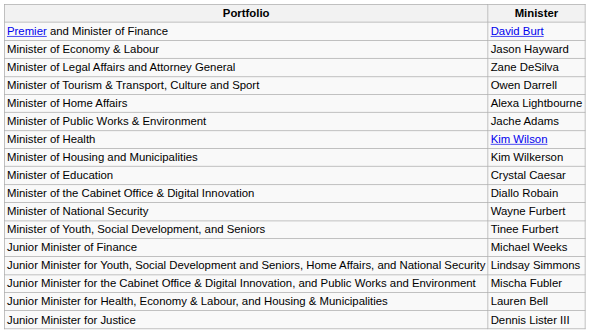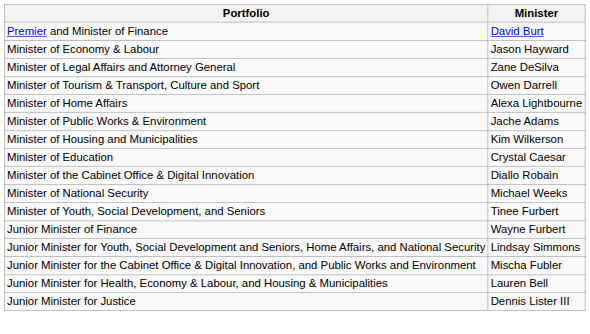 <table class="wikitable">
 <tr>
 <th>Portfolio</th>
 <th>Minister</th>
 </tr>
 <tr>
 <td><a href='#'>Premier</a> and Minister of Finance</td>
 <td><a href='#'>David Burt</a></td>
 </tr>
 <tr>
 <td>Minister of Economy & Labour</td>
 <td>Jason Hayward</td>
 </tr>
 <tr>
 <td>Minister of Legal Affairs and Attorney General</td>
 <td>Zane DeSilva</td>
 </tr>
 <tr>
 <td>Minister of Tourism & Transport, Culture and Sport</td>
 <td>Owen Darrell</td>
 </tr>
 <tr>
 <td>Minister of Home Affairs</td>
 <td>Alexa Lightbourne</td>
 </tr>
 <tr>
 <td>Minister of Public Works & Environment</td>
 <td>Jache Adams</td>
 </tr>
 <tr>
-<td>Minister of Health</td>
-<td><a href='#'>Kim Wilson</a></td>
-</tr>
-<tr>
 <td>Minister of Housing and Municipalities</td>
 <td>Kim Wilkerson</td>
 </tr>
 <tr>
 <td>Minister of Education</td>
 <td>Crystal Caesar</td>
 </tr>
 <tr>
 <td>Minister of the Cabinet Office & Digital Innovation</td>
 <td>Diallo Robain</td>
 </tr>
 <tr>
 <td>Minister of National Security</td>
-<td>Wayne Furbert</td>
+<td>Michael Weeks</td>
 </tr>
 <tr>
 <td>Minister of Youth, Social Development, and Seniors</td>
 <td>Tinee Furbert</td>
 </tr>
 <tr>
 <td>Junior Minister of Finance</td>
-<td>Michael Weeks</td>
+<td>Wayne Furbert</td>
 </tr>
 <tr>
 <td>Junior Minister for Youth, Social Development and Seniors, Home Affairs, and National Security</td>
 <td>Lindsay Simmons</td>
 </tr>
 <tr>
 <td>Junior Minister for the Cabinet Office & Digital Innovation, and Public Works and Environment</td>
 <td>Mischa Fubler</td>
 </tr>
 <tr>
 <td>Junior Minister for Health, Economy & Labour, and Housing & Municipalities</td>
 <td>Lauren Bell</td>
 </tr>
 <tr>
 <td>Junior Minister for Justice</td>
 <td>Dennis Lister III</td>
 </tr>
 </table>
